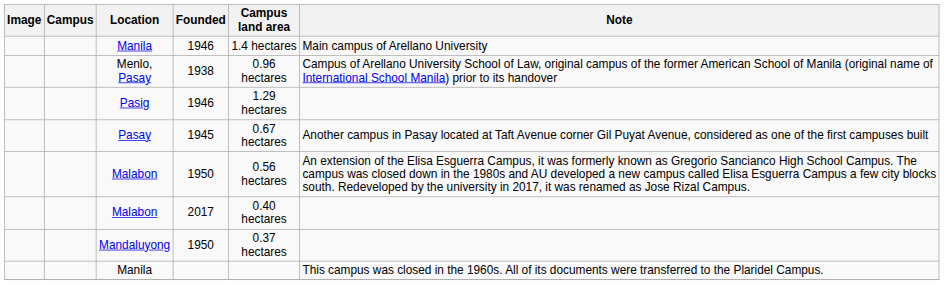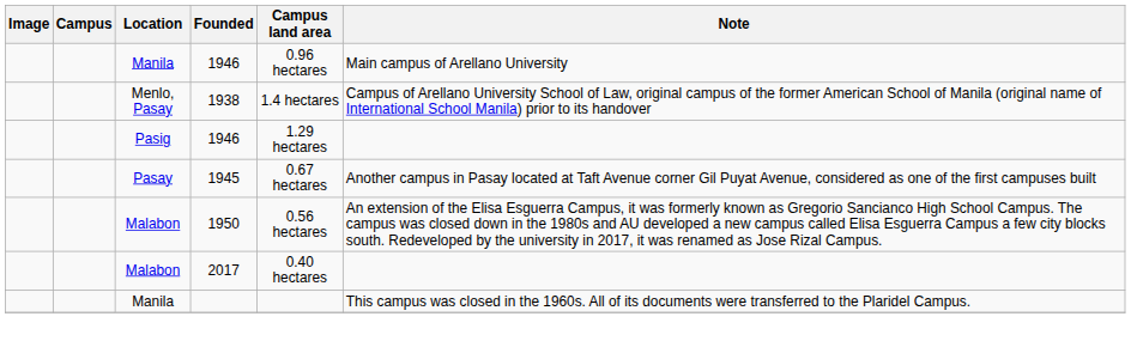 <table class="wikitable" style="margin: 4px auto 0 auto;">
 <tr>
 <th>Image</th>
 <th>Campus</th>
 <th>Location</th>
 <th>Founded</th>
 <th>Campus land area</th>
 <th>Note</th>
 </tr>
 <tr>
 <td align=center></td>
 <td align=center></td>
 <td align=center><a href='#'>Manila</a></td>
 <td align=center>1946</td>
-<td align=center>1.4 hectares</td>
+<td align=center>0.96 hectares</td>
 <td align=left>Main campus of Arellano University</td>
 </tr>
 <tr>
 <td align=center></td>
 <td align=center></td>
 <td align=center>Menlo, <a href='#'>Pasay</a></td>
 <td align=center>1938</td>
-<td align=center>0.96 hectares</td>
+<td align=center>1.4 hectares</td>
 <td align=left>Campus of Arellano University School of Law, original campus of the former American School of Manila (original name of <a href='#'>International School Manila</a>) prior to its handover</td>
 </tr>
 <tr>
 <td align=center></td>
 <td align=center></td>
 <td align=center><a href='#'>Pasig</a></td>
 <td align=center>1946</td>
 <td align=center>1.29 hectares</td>
 <td align=left></td>
 </tr>
 <tr>
 <td align=center></td>
 <td align=center></td>
 <td align=center><a href='#'>Pasay</a></td>
 <td align=center>1945</td>
 <td align=center>0.67 hectares</td>
 <td align=left>Another campus in Pasay located at Taft Avenue corner Gil Puyat Avenue, considered as one of the first campuses built</td>
 </tr>
 <tr>
 <td align=center></td>
 <td align=center></td>
 <td align=center><a href='#'>Malabon</a></td>
 <td align=center>1950</td>
 <td align=center>0.56 hectares</td>
 <td align=left>An extension of the Elisa Esguerra Campus, it was formerly known as Gregorio Sancianco High School Campus. The campus was closed down in the 1980s and AU developed a new campus called Elisa Esguerra Campus a few city blocks south. Redeveloped by the university in 2017, it was renamed as Jose Rizal Campus.</td>
 </tr>
 <tr>
 <td align=center></td>
 <td align=center></td>
 <td align=center><a href='#'>Malabon</a></td>
 <td align=center>2017</td>
 <td align=center>0.40 hectares</td>
 <td align=left></td>
 </tr>
 <tr>
 <td align=center></td>
 <td align=center></td>
-<td align=center><a href='#'>Mandaluyong</a></td>
-<td align=center>1950</td>
-<td align=center>0.37 hectares</td>
-<td align=left></td>
-</tr>
-<tr>
-<td align=center></td>
-<td align=center></td>
 <td align=center>Manila</td>
 <td align=center></td>
 <td align=center></td>
 <td align=left>This campus was closed in the 1960s. All of its documents were transferred to the Plaridel Campus.</td>
 </tr>
 <tr>
 </tr>
 </table>
